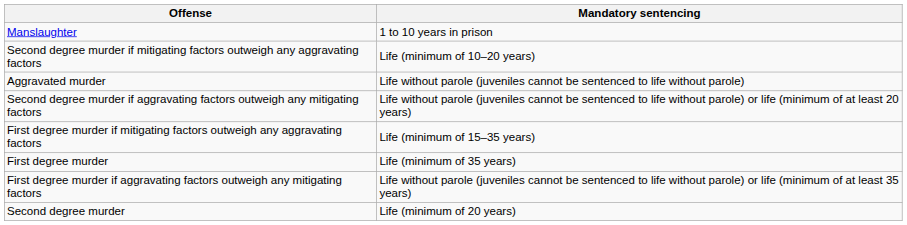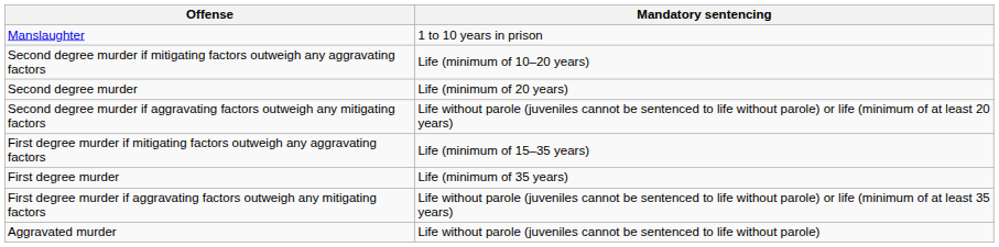 <table class="wikitable">
 <tr>
 <th>Offense</th>
 <th>Mandatory sentencing</th>
 </tr>
 <tr>
 <td><a href='#'>Manslaughter</a></td>
 <td>1 to 10 years in prison</td>
 </tr>
 <tr>
 <td>Second degree murder if mitigating factors outweigh any aggravating factors</td>
 <td>Life (minimum of 10–20 years)</td>
 </tr>
 <tr>
-<td>Aggravated murder</td>
-<td>Life without parole (juveniles cannot be sentenced to life without parole)</td>
+<td>Second degree murder</td>
+<td>Life (minimum of 20 years)</td>
 </tr>
 <tr>
 <td>Second degree murder if aggravating factors outweigh any mitigating factors</td>
 <td>Life without parole (juveniles cannot be sentenced to life without parole) or life (minimum of at least 20 years)</td>
 </tr>
 <tr>
 <td>First degree murder if mitigating factors outweigh any aggravating factors</td>
 <td>Life (minimum of 15–35 years)</td>
 </tr>
 <tr>
 <td>First degree murder</td>
 <td>Life (minimum of 35 years)</td>
 </tr>
 <tr>
 <td>First degree murder if aggravating factors outweigh any mitigating factors</td>
 <td>Life without parole (juveniles cannot be sentenced to life without parole) or life (minimum of at least 35 years)</td>
 </tr>
 <tr>
-<td>Second degree murder</td>
-<td>Life (minimum of 20 years)</td>
+<td>Aggravated murder</td>
+<td>Life without parole (juveniles cannot be sentenced to life without parole)</td>
 </tr>
 </table>
